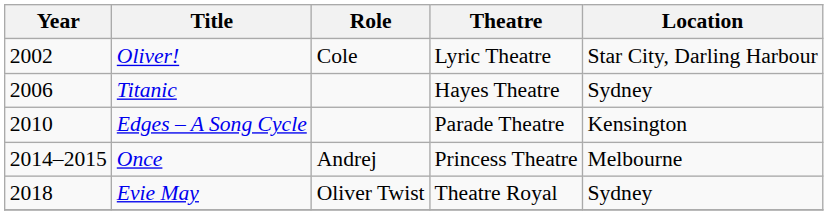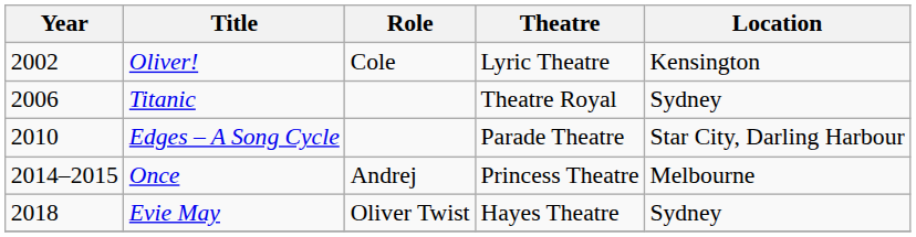 <table class="wikitable toptextcells">
 <tr>
 <th>Year</th>
 <th>Title</th>
 <th>Role</th>
 <th>Theatre</th>
 <th>Location</th>
 </tr>
 <tr>
 <td>2002</td>
 <td><em><a href='#'>Oliver!</a></em></td>
 <td>Cole</td>
 <td>Lyric Theatre</td>
-<td>Star City, Darling Harbour</td>
+<td>Kensington</td>
 </tr>
 <tr>
 <td>2006</td>
 <td><em><a href='#'>Titanic</a></em></td>
 <td></td>
-<td>Hayes Theatre</td>
+<td>Theatre Royal</td>
 <td>Sydney</td>
 </tr>
 <tr>
 <td>2010</td>
 <td><em><a href='#'>Edges – A Song Cycle</a></em></td>
 <td></td>
 <td>Parade Theatre</td>
-<td>Kensington</td>
+<td>Star City, Darling Harbour</td>
 </tr>
 <tr>
 <td>2014–2015</td>
 <td><em><a href='#'>Once</a></em></td>
 <td>Andrej</td>
 <td>Princess Theatre</td>
 <td>Melbourne</td>
 </tr>
 <tr>
 <td>2018</td>
 <td><em><a href='#'>Evie May</a></em></td>
 <td>Oliver Twist</td>
-<td>Theatre Royal</td>
+<td>Hayes Theatre</td>
 <td>Sydney</td>
 </tr>
 <tr>
 </tr>
 </table>
